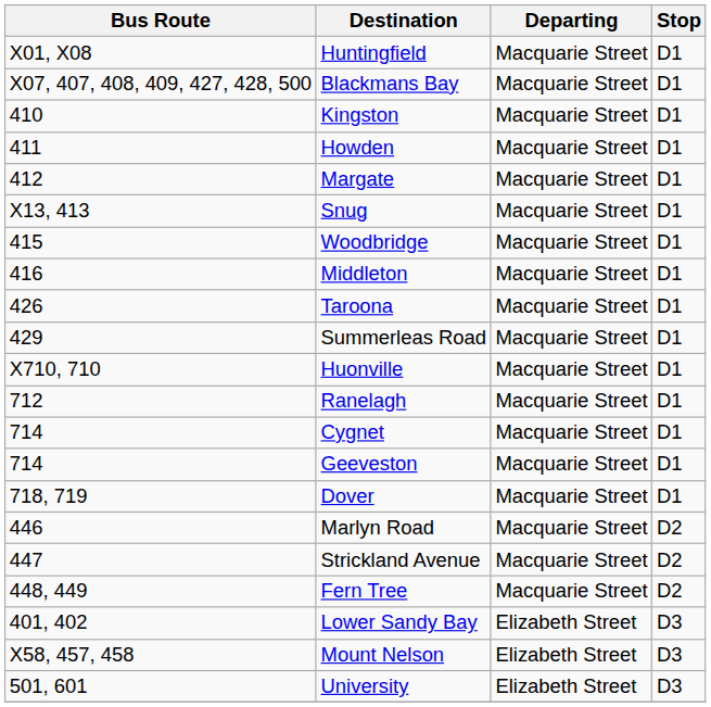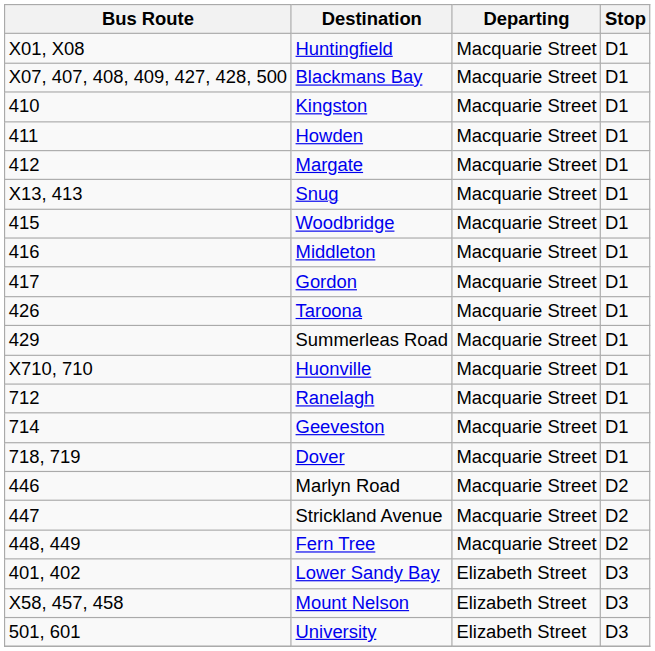 <table class="wikitable sortable">
 <tr>
 <th>Bus Route</th>
 <th>Destination</th>
 <th>Departing</th>
 <th>Stop</th>
 </tr>
 <tr>
 <td>X01, X08</td>
 <td><a href='#'>Huntingfield</a></td>
 <td>Macquarie Street</td>
 <td>D1</td>
 </tr>
 <tr>
 <td>X07, 407, 408, 409, 427, 428, 500</td>
 <td><a href='#'>Blackmans Bay</a></td>
 <td>Macquarie Street</td>
 <td>D1</td>
 </tr>
 <tr>
 <td>410</td>
 <td><a href='#'>Kingston</a></td>
 <td>Macquarie Street</td>
 <td>D1</td>
 </tr>
 <tr>
 <td>411</td>
 <td><a href='#'>Howden</a></td>
 <td>Macquarie Street</td>
 <td>D1</td>
 </tr>
 <tr>
 <td>412</td>
 <td><a href='#'>Margate</a></td>
 <td>Macquarie Street</td>
 <td>D1</td>
 </tr>
 <tr>
 <td>X13, 413</td>
 <td><a href='#'>Snug</a></td>
 <td>Macquarie Street</td>
 <td>D1</td>
 </tr>
 <tr>
 <td>415</td>
 <td><a href='#'>Woodbridge</a></td>
 <td>Macquarie Street</td>
 <td>D1</td>
 </tr>
 <tr>
 <td>416</td>
 <td><a href='#'>Middleton</a></td>
 <td>Macquarie Street</td>
 <td>D1</td>
 </tr>
 <tr>
+<td>417</td>
+<td><a href='#'>Gordon</a></td>
+<td>Macquarie Street</td>
+<td>D1</td>
+</tr>
+<tr>
 <td>426</td>
 <td><a href='#'>Taroona</a></td>
 <td>Macquarie Street</td>
 <td>D1</td>
 </tr>
 <tr>
 <td>429</td>
 <td>Summerleas Road</td>
 <td>Macquarie Street</td>
 <td>D1</td>
 </tr>
 <tr>
 <td>X710, 710</td>
 <td><a href='#'>Huonville</a></td>
 <td>Macquarie Street</td>
 <td>D1</td>
 </tr>
 <tr>
 <td>712</td>
 <td><a href='#'>Ranelagh</a></td>
-<td>Macquarie Street</td>
-<td>D1</td>
-</tr>
-<tr>
-<td>714</td>
-<td><a href='#'>Cygnet</a></td>
 <td>Macquarie Street</td>
 <td>D1</td>
 </tr>
 <tr>
 <td>714</td>
 <td><a href='#'>Geeveston</a></td>
 <td>Macquarie Street</td>
 <td>D1</td>
 </tr>
 <tr>
 <td>718, 719</td>
 <td><a href='#'>Dover</a></td>
 <td>Macquarie Street</td>
 <td>D1</td>
 </tr>
 <tr>
 <td>446</td>
 <td>Marlyn Road</td>
 <td>Macquarie Street</td>
 <td>D2</td>
 </tr>
 <tr>
 <td>447</td>
 <td>Strickland Avenue</td>
 <td>Macquarie Street</td>
 <td>D2</td>
 </tr>
 <tr>
 <td>448, 449</td>
 <td><a href='#'>Fern Tree</a></td>
 <td>Macquarie Street</td>
 <td>D2</td>
 </tr>
 <tr>
 <td>401, 402</td>
 <td><a href='#'>Lower Sandy Bay</a></td>
 <td>Elizabeth Street</td>
 <td>D3</td>
 </tr>
 <tr>
 <td>X58, 457, 458</td>
 <td><a href='#'>Mount Nelson</a></td>
 <td>Elizabeth Street</td>
 <td>D3</td>
 </tr>
 <tr>
 <td>501, 601</td>
 <td><a href='#'>University</a></td>
 <td>Elizabeth Street</td>
 <td>D3</td>
 </tr>
 <tr>
 </tr>
 </table>
